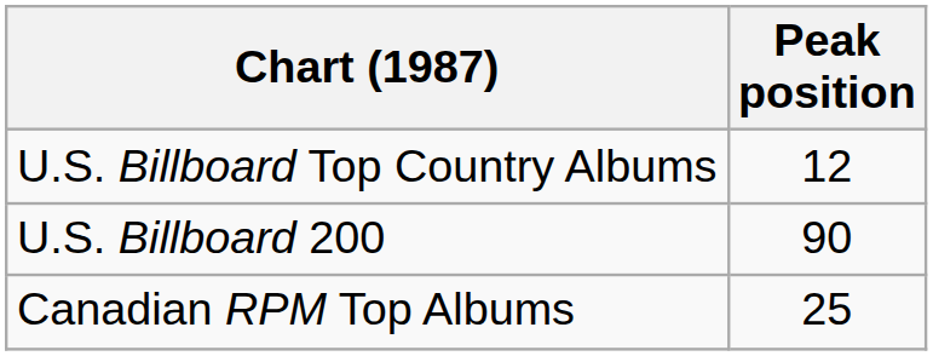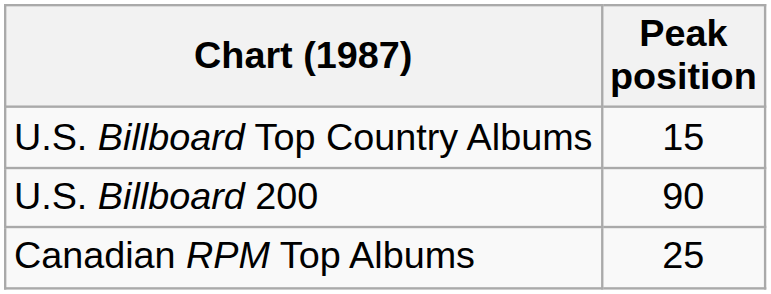 <table class="wikitable">
 <tr>
 <th>Chart (1987)</th>
 <th>Peak<br>position</th>
 </tr>
 <tr>
 <td>U.S. <em>Billboard</em> Top Country Albums</td>
-<td align="center">12</td>
+<td align="center">15</td>
 </tr>
 <tr>
 <td>U.S. <em>Billboard</em> 200</td>
 <td align="center">90</td>
 </tr>
 <tr>
 <td>Canadian <em>RPM</em> Top Albums</td>
 <td align="center">25</td>
 </tr>
 </table>
